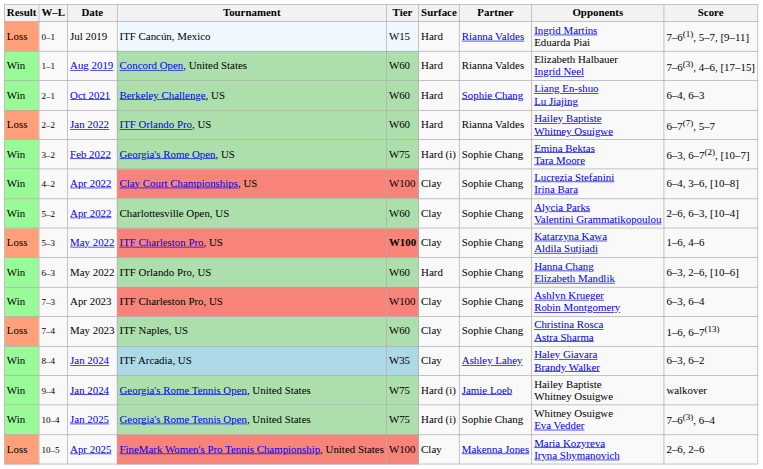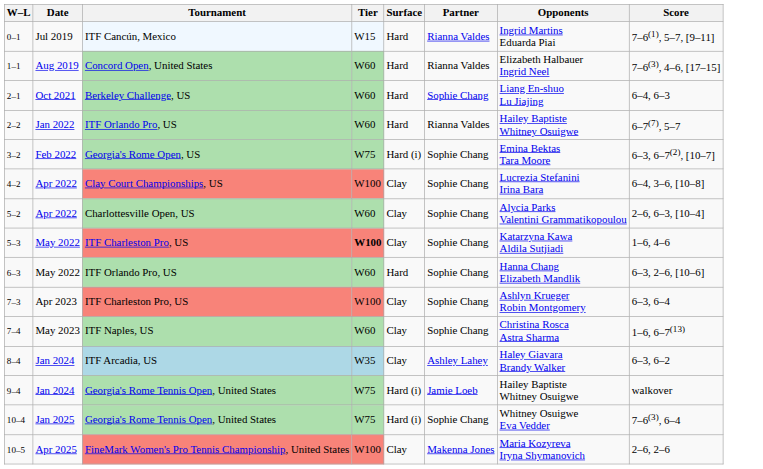 <table class="sortable wikitable">
 <tr>
-<th>Result</th>
 <th class=unsortable>W–L</th>
 <th>Date</th>
 <th>Tournament</th>
 <th>Tier</th>
 <th>Surface</th>
 <th>Partner</th>
 <th>Opponents</th>
 <th class=unsortable>Score</th>
 </tr>
 <tr>
-<td style="background:#FFA07A;">Loss</td>
 <td><small>0–1</small></td>
 <td>Jul 2019</td>
 <td style="background:#f0f8ff;">ITF Cancún, Mexico</td>
 <td style="background:#f0f8ff;">W15</td>
 <td>Hard</td>
 <td> <a href='#'>Rianna Valdes</a></td>
 <td> <a href='#'>Ingrid Martins</a> <br>  Eduarda Piai</td>
 <td>7–6<sup>(1)</sup>, 5–7, [9–11]</td>
 </tr>
 <tr>
-<td bgcolor="98FB98">Win</td>
 <td><small>1–1</small></td>
 <td><a href='#'>Aug 2019</a></td>
 <td style="background:#addfad;"><a href='#'>Concord Open</a>, United States</td>
 <td style="background:#addfad;">W60</td>
 <td>Hard</td>
 <td> Rianna Valdes</td>
 <td> Elizabeth Halbauer <br>  <a href='#'>Ingrid Neel</a></td>
 <td>7–6<sup>(3)</sup>, 4–6, [17–15]</td>
 </tr>
 <tr>
-<td bgcolor=98FB98>Win</td>
 <td><small>2–1</small></td>
 <td><a href='#'>Oct 2021</a></td>
 <td style="background:#addfad;"><a href='#'>Berkeley Challenge</a>, US</td>
 <td style="background:#addfad;">W60</td>
 <td>Hard</td>
 <td> <a href='#'>Sophie Chang</a></td>
 <td> <a href='#'>Liang En-shuo</a> <br>  <a href='#'>Lu Jiajing</a></td>
 <td>6–4, 6–3</td>
 </tr>
 <tr>
-<td bgcolor=ffa07a>Loss</td>
 <td><small>2–2</small></td>
 <td><a href='#'>Jan 2022</a></td>
 <td style="background:#addfad;"><a href='#'>ITF Orlando Pro</a>, US</td>
 <td style="background:#addfad;">W60</td>
 <td>Hard</td>
 <td> Rianna Valdes</td>
 <td> <a href='#'>Hailey Baptiste</a> <br>  <a href='#'>Whitney Osuigwe</a></td>
 <td>6–7<sup>(7)</sup>, 5–7</td>
 </tr>
 <tr>
-<td bgcolor=98FB98>Win</td>
 <td><small>3–2</small></td>
 <td><a href='#'>Feb 2022</a></td>
 <td style="background:#addfad;"><a href='#'>Georgia's Rome Open</a>, US</td>
 <td style="background:#addfad;">W75</td>
 <td>Hard (i)</td>
 <td> Sophie Chang</td>
 <td> <a href='#'>Emina Bektas</a> <br>  <a href='#'>Tara Moore</a></td>
 <td>6–3, 6–7<sup>(2)</sup>, [10–7]</td>
 </tr>
 <tr>
-<td bgcolor=98FB98>Win</td>
 <td><small>4–2</small></td>
 <td><a href='#'>Apr 2022</a></td>
 <td style="background:#f88379;"><a href='#'>Clay Court Championships</a>, US</td>
 <td style="background:#f88379;">W100</td>
 <td>Clay</td>
 <td> Sophie Chang</td>
 <td> <a href='#'>Lucrezia Stefanini</a> <br>  <a href='#'>Irina Bara</a></td>
 <td>6–4, 3–6, [10–8]</td>
 </tr>
 <tr>
-<td bgcolor=98FB98>Win</td>
 <td><small>5–2</small></td>
 <td><a href='#'>Apr 2022</a></td>
 <td style="background:#addfad;">Charlottesville Open, US</td>
 <td style="background:#addfad;">W60</td>
 <td>Clay</td>
 <td> Sophie Chang</td>
 <td> <a href='#'>Alycia Parks</a> <br>  <a href='#'>Valentini Grammatikopoulou</a></td>
 <td>2–6, 6–3, [10–4]</td>
 </tr>
 <tr>
-<td bgcolor=ffa07a>Loss</td>
 <td><small>5–3</small></td>
 <td><a href='#'>May 2022</a></td>
 <td style="background:#f88379;"><a href='#'>ITF Charleston Pro</a>, US</td>
 <td style="background:#f88379;"><strong>W100</strong></td>
 <td>Clay</td>
 <td> Sophie Chang</td>
 <td> <a href='#'>Katarzyna Kawa</a> <br>  <a href='#'>Aldila Sutjiadi</a></td>
 <td>1–6, 4–6</td>
 </tr>
 <tr>
-<td bgcolor=98FB98>Win</td>
 <td><small>6–3</small></td>
 <td>May 2022</td>
 <td style="background:#addfad;">ITF Orlando Pro, US</td>
 <td style="background:#addfad;">W60</td>
 <td>Hard</td>
 <td> Sophie Chang</td>
 <td> <a href='#'>Hanna Chang</a> <br>  <a href='#'>Elizabeth Mandlik</a></td>
 <td>6–3, 2–6, [10–6]</td>
 </tr>
 <tr>
-<td bgcolor="98FB98">Win</td>
 <td><small>7–3</small></td>
 <td>Apr 2023</td>
 <td style="background:#f88379;">ITF Charleston Pro, US</td>
 <td style="background:#f88379;">W100</td>
 <td>Clay</td>
 <td> Sophie Chang</td>
 <td> <a href='#'>Ashlyn Krueger</a> <br>  <a href='#'>Robin Montgomery</a></td>
 <td>6–3, 6–4</td>
 </tr>
 <tr>
-<td bgcolor=ffa07a>Loss</td>
 <td><small>7–4</small></td>
 <td>May 2023</td>
 <td style="background:#addfad;">ITF Naples, US</td>
 <td style="background:#addfad;">W60</td>
 <td>Clay</td>
 <td> Sophie Chang</td>
 <td> <a href='#'>Christina Rosca</a> <br>  <a href='#'>Astra Sharma</a></td>
 <td>1–6, 6–7<sup>(13)</sup></td>
 </tr>
 <tr>
-<td style="background:#98fb98;">Win</td>
 <td><small>8–4</small></td>
 <td><a href='#'>Jan 2024</a></td>
 <td style="background:lightblue;">ITF Arcadia, US</td>
 <td style="background:lightblue;">W35</td>
 <td>Clay</td>
 <td> <a href='#'>Ashley Lahey</a></td>
 <td> <a href='#'>Haley Giavara</a> <br>  <a href='#'>Brandy Walker</a></td>
 <td>6–3, 6–2</td>
 </tr>
 <tr>
-<td style="background:#98fb98;">Win</td>
 <td><small>9–4</small></td>
 <td><a href='#'>Jan 2024</a></td>
 <td style="background:#addfad;"><a href='#'>Georgia's Rome Tennis Open</a>, United States</td>
 <td style="background:#addfad;">W75</td>
 <td>Hard (i)</td>
 <td> <a href='#'>Jamie Loeb</a></td>
 <td> Hailey Baptiste <br>  Whitney Osuigwe</td>
 <td>walkover</td>
 </tr>
 <tr>
-<td style="background:#98fb98;">Win</td>
 <td><small>10–4</small></td>
 <td><a href='#'>Jan 2025</a></td>
 <td style="background:#addfad;"><a href='#'>Georgia's Rome Tennis Open</a>, United States</td>
 <td style="background:#addfad;">W75</td>
 <td>Hard (i)</td>
 <td> Sophie Chang</td>
 <td> Whitney Osuigwe <br>  <a href='#'>Eva Vedder</a></td>
 <td>7–6<sup>(3)</sup>, 6–4</td>
 </tr>
 <tr>
-<td style="background:#ffa07a;">Loss</td>
 <td><small>10–5</small></td>
 <td><a href='#'>Apr 2025</a></td>
 <td style="background:#f88379;"><a href='#'>FineMark Women's Pro Tennis Championship</a>, United States</td>
 <td style="background:#f88379;">W100</td>
 <td>Clay</td>
 <td> <a href='#'>Makenna Jones</a></td>
 <td> <a href='#'>Maria Kozyreva</a> <br>  <a href='#'>Iryna Shymanovich</a></td>
 <td>2–6, 2–6</td>
 </tr>
 </table>
